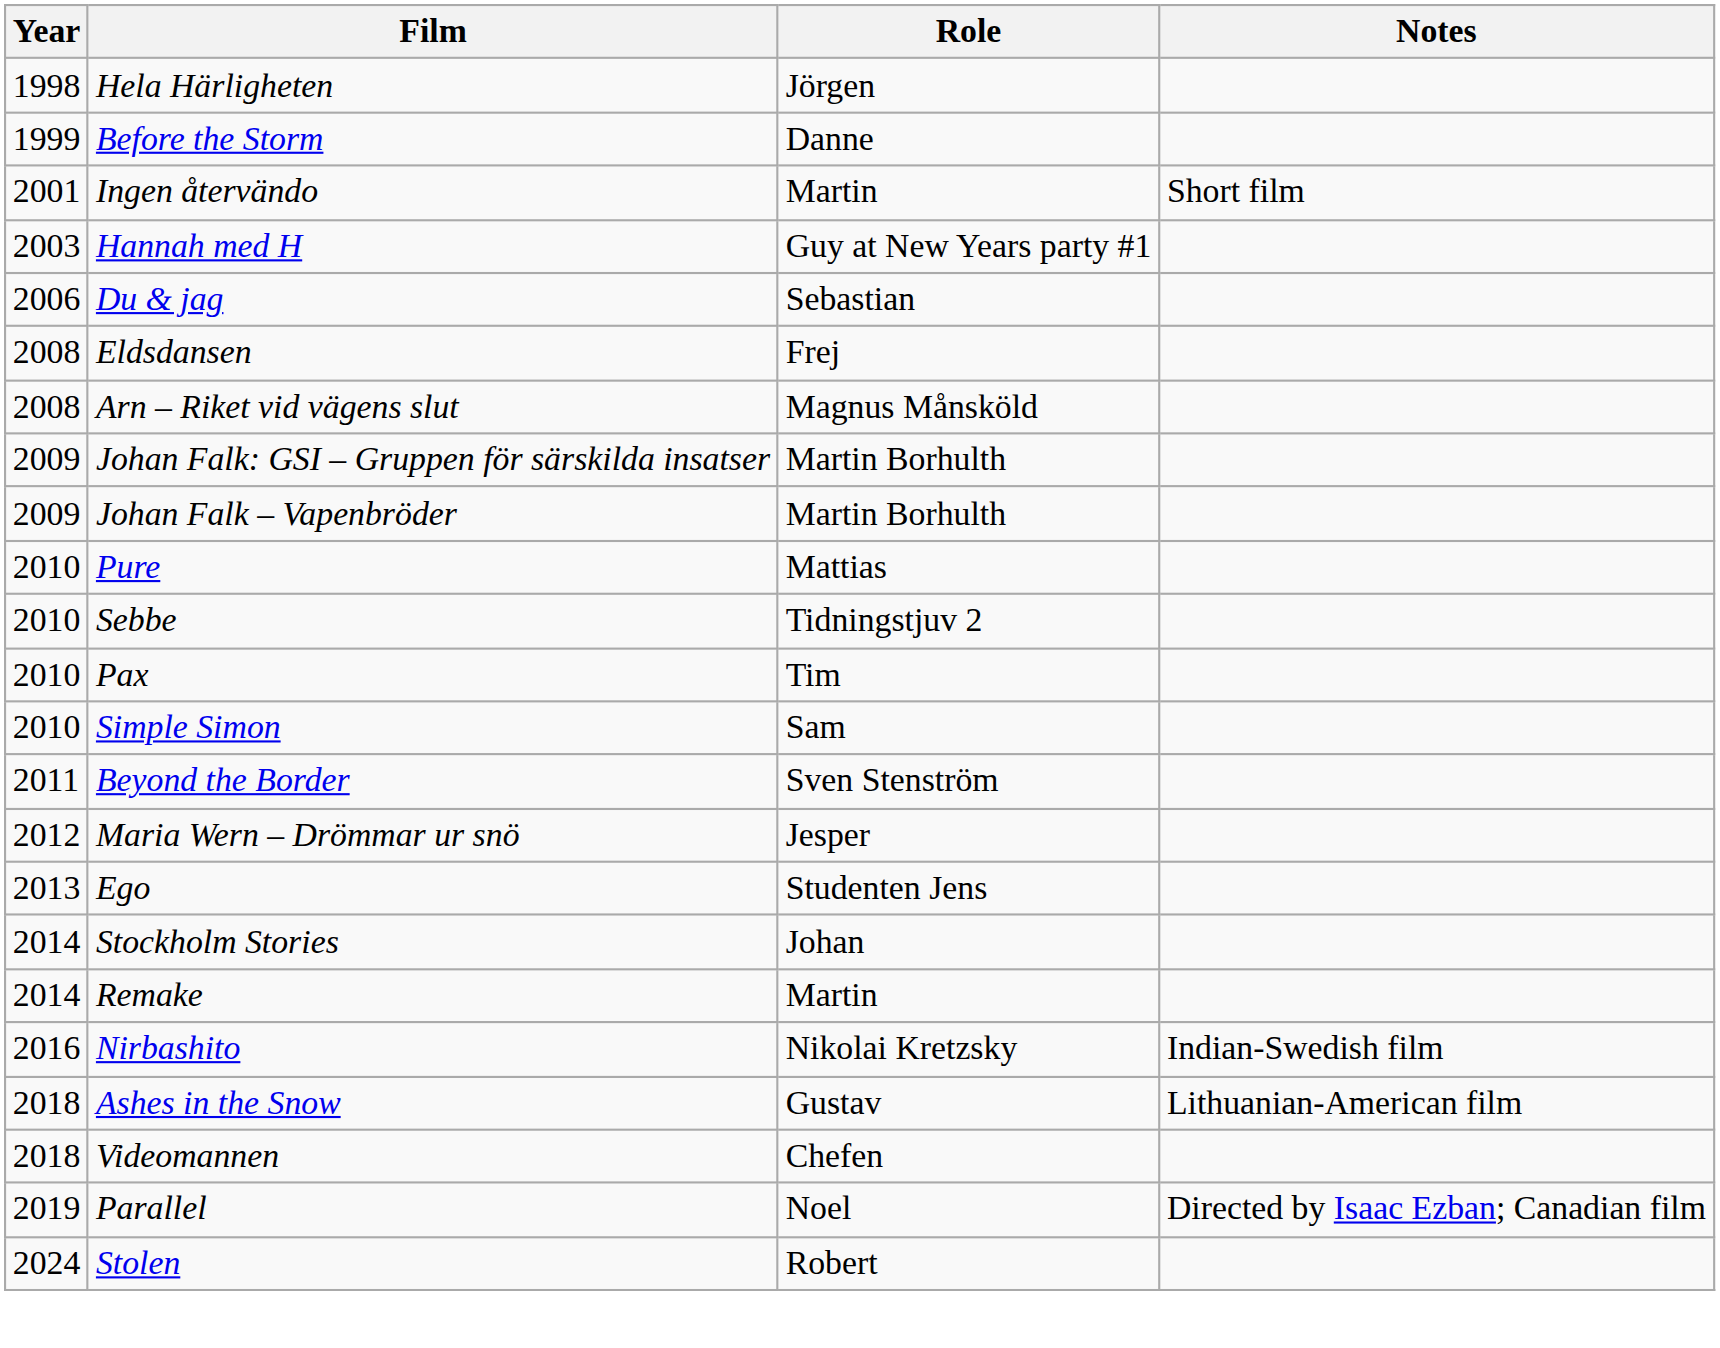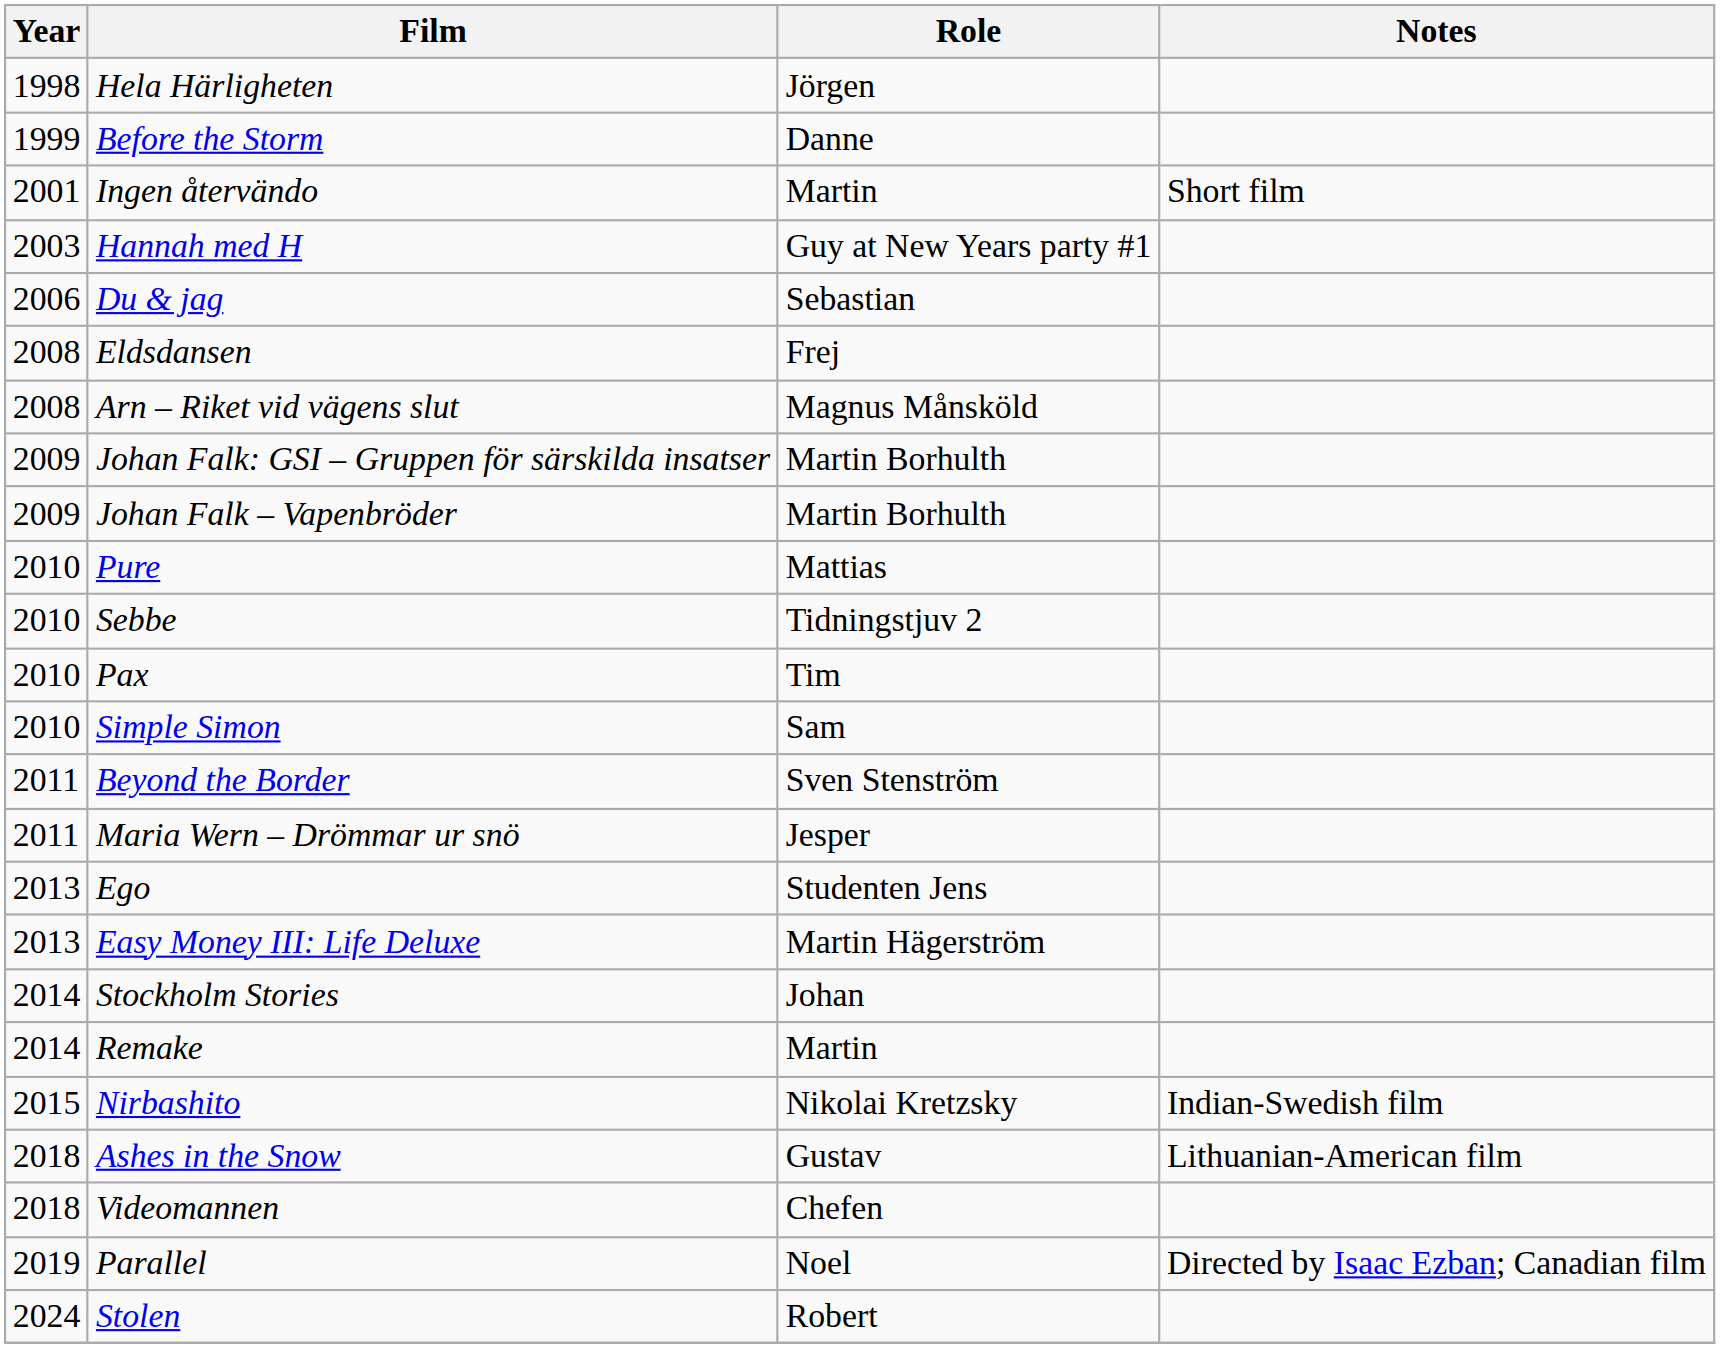 <table class="wikitable plainrowheaders sortable">
 <tr>
 <th>Year</th>
 <th>Film</th>
 <th>Role</th>
 <th>Notes</th>
 </tr>
 <tr>
 <td>1998</td>
 <td><em>Hela Härligheten</em></td>
 <td>Jörgen</td>
 <td></td>
 </tr>
 <tr>
 <td>1999</td>
 <td><em><a href='#'>Before the Storm</a></em></td>
 <td>Danne</td>
 <td></td>
 </tr>
 <tr>
 <td>2001</td>
 <td><em>Ingen återvändo</em></td>
 <td>Martin</td>
 <td>Short film</td>
 </tr>
 <tr>
 <td>2003</td>
 <td><em><a href='#'>Hannah med H</a></em></td>
 <td>Guy at New Years party #1</td>
 <td></td>
 </tr>
 <tr>
 <td>2006</td>
 <td><em><a href='#'>Du & jag</a></em></td>
 <td>Sebastian</td>
 <td></td>
 </tr>
 <tr>
 <td>2008</td>
 <td><em>Eldsdansen</em></td>
 <td>Frej</td>
 <td></td>
 </tr>
 <tr>
 <td>2008</td>
 <td><em>Arn – Riket vid vägens slut</em></td>
 <td>Magnus Månsköld</td>
 <td></td>
 </tr>
 <tr>
 <td>2009</td>
 <td><em>Johan Falk: GSI – Gruppen för särskilda insatser</em></td>
 <td>Martin Borhulth</td>
 <td></td>
 </tr>
 <tr>
 <td>2009</td>
 <td><em>Johan Falk – Vapenbröder</em></td>
 <td>Martin Borhulth</td>
 <td></td>
 </tr>
 <tr>
 <td>2010</td>
 <td><em><a href='#'>Pure</a></em></td>
 <td>Mattias</td>
 <td></td>
 </tr>
 <tr>
 <td>2010</td>
 <td><em>Sebbe</em></td>
 <td>Tidningstjuv 2</td>
 <td></td>
 </tr>
 <tr>
 <td>2010</td>
 <td><em>Pax</em></td>
 <td>Tim</td>
 <td></td>
 </tr>
 <tr>
 <td>2010</td>
 <td><em><a href='#'>Simple Simon</a></em></td>
 <td>Sam</td>
 <td></td>
 </tr>
 <tr>
 <td>2011</td>
 <td><em><a href='#'>Beyond the Border</a></em></td>
 <td>Sven Stenström</td>
 <td></td>
 </tr>
 <tr>
-<td>2012</td>
+<td>2011</td>
 <td><em>Maria Wern – Drömmar ur snö</em></td>
 <td>Jesper</td>
 <td></td>
 </tr>
 <tr>
 <td>2013</td>
 <td><em>Ego</em></td>
 <td>Studenten Jens</td>
+<td></td>
+</tr>
+<tr>
+<td>2013</td>
+<td><em><a href='#'>Easy Money III: Life Deluxe</a></em></td>
+<td>Martin Hägerström</td>
 <td></td>
 </tr>
 <tr>
 <td>2014</td>
 <td><em>Stockholm Stories</em></td>
 <td>Johan</td>
 <td></td>
 </tr>
 <tr>
 <td>2014</td>
 <td><em>Remake</em></td>
 <td>Martin</td>
 <td></td>
 </tr>
 <tr>
-<td>2016</td>
+<td>2015</td>
 <td><em><a href='#'>Nirbashito</a></em></td>
 <td>Nikolai Kretzsky</td>
 <td>Indian-Swedish film</td>
 </tr>
 <tr>
 <td>2018</td>
 <td><em><a href='#'>Ashes in the Snow</a></em></td>
 <td>Gustav</td>
 <td>Lithuanian-American film</td>
 </tr>
 <tr>
 <td>2018</td>
 <td><em>Videomannen</em></td>
 <td>Chefen</td>
 <td></td>
 </tr>
 <tr>
 <td>2019</td>
 <td><em>Parallel</em></td>
 <td>Noel</td>
 <td>Directed by <a href='#'>Isaac Ezban</a>; Canadian film</td>
 </tr>
 <tr>
 <td>2024</td>
 <td><a href='#'><em>Stolen</em></a></td>
 <td>Robert</td>
 <td></td>
 </tr>
 <tr>
 </tr>
 </table>
